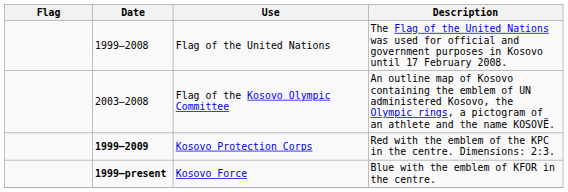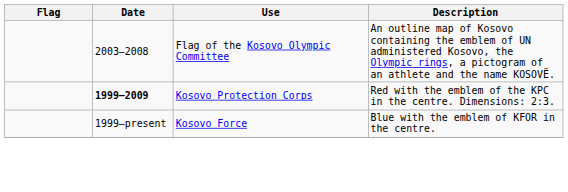 <table class="wikitable">
 <tr>
 <th width="110">Flag</th>
 <th width="100">Date</th>
 <th width="250">Use</th>
 <th width="250">Description</th>
-</tr>
-<tr>
-<td></td>
-<td>1999–2008</td>
-<td>Flag of the United Nations</td>
-<td>The <a href='#'>Flag of the United Nations</a> was used for official and government purposes in Kosovo until 17 February 2008.</td>
 </tr>
 <tr>
 <td></td>
 <td>2003–2008</td>
 <td>Flag of the <a href='#'>Kosovo Olympic Committee</a></td>
 <td>An outline map of Kosovo containing the emblem of UN administered Kosovo, the <a href='#'>Olympic rings</a>, a pictogram of an athlete and the name KOSOVË.</td>
 </tr>
 <tr>
 <td></td>
 <td><strong>1999–2009</strong></td>
 <td><a href='#'>Kosovo Protection Corps</a></td>
 <td>Red with the emblem of the KPC in the centre. Dimensions: 2:3.</td>
 </tr>
 <tr>
 <td></td>
-<td><strong>1999–present</strong></td>
+<td>1999–present</td>
 <td><a href='#'>Kosovo Force</a></td>
 <td>Blue with the emblem of KFOR in the centre.</td>
 </tr>
 <tr>
 </tr>
 </table>
